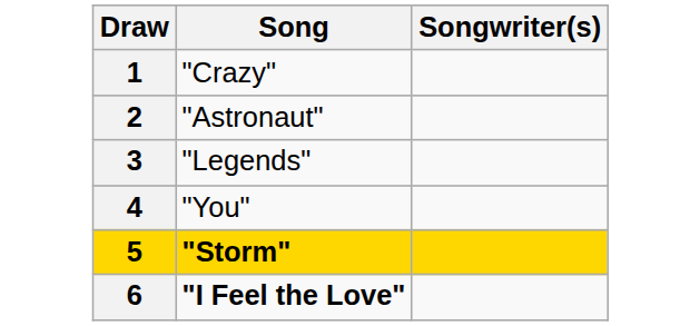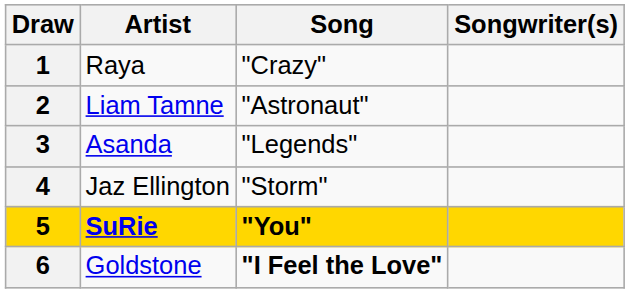 <table class="sortable wikitable plainrowheaders" style="margin: 1em auto 1em auto; text-align:left;">
 <tr>
 <th scope="col">Draw</th>
+<th scope="col">Artist</th>
 <th scope="col">Song</th>
 <th scope="col" class="unsortable">Songwriter(s)</th>
 </tr>
 <tr>
 <th scope="row" style="text-align:center;">1</th>
+<td>Raya</td>
 <td>"Crazy"</td>
 <td></td>
 </tr>
 <tr>
 <th scope="row" style="text-align:center;">2</th>
+<td><a href='#'>Liam Tamne</a></td>
 <td>"Astronaut"</td>
 <td></td>
 </tr>
 <tr>
 <th scope="row" style="text-align:center;">3</th>
+<td><a href='#'>Asanda</a></td>
 <td>"Legends"</td>
 <td></td>
 </tr>
 <tr>
 <th scope="row" style="text-align:center;">4</th>
-<td>"You"</td>
+<td>Jaz Ellington</td>
+<td>"Storm"</td>
 <td></td>
 </tr>
 <tr style="font-weight:bold; background:gold;">
 <th scope="row" style="text-align:center; font-weight:bold; background:gold;">5</th>
-<td>"Storm"</td>
+<td><a href='#'>SuRie</a></td>
+<td>"You"</td>
 <td></td>
 </tr>
 <tr>
 <th scope="row" style="text-align:center;">6</th>
+<td><a href='#'>Goldstone</a></td>
 <td><strong>"I Feel the Love"</strong></td>
 <td></td>
 </tr>
 </table>
